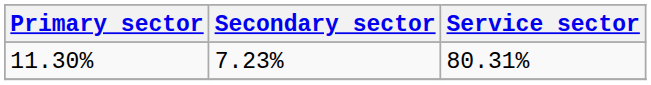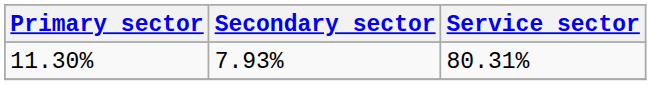 <table class="wikitable" border="1">
 <tr>
 <th><a href='#'>Primary sector</a></th>
 <th><a href='#'>Secondary sector</a></th>
 <th><a href='#'>Service sector</a></th>
 </tr>
 <tr>
 <td>11.30%</td>
-<td>7.23%</td>
+<td>7.93%</td>
 <td>80.31%</td>
 </tr>
 <tr>
 </tr>
 </table>
